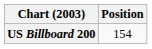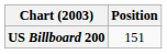 <table class="wikitable plainrowheaders" style="text-align:center">
 <tr>
 <th scope="col">Chart (2003)</th>
 <th scope="col">Position</th>
 </tr>
 <tr>
 <th scope="row">US <em>Billboard</em> 200</th>
-<td>154</td>
+<td>151</td>
 </tr>
 </table>
